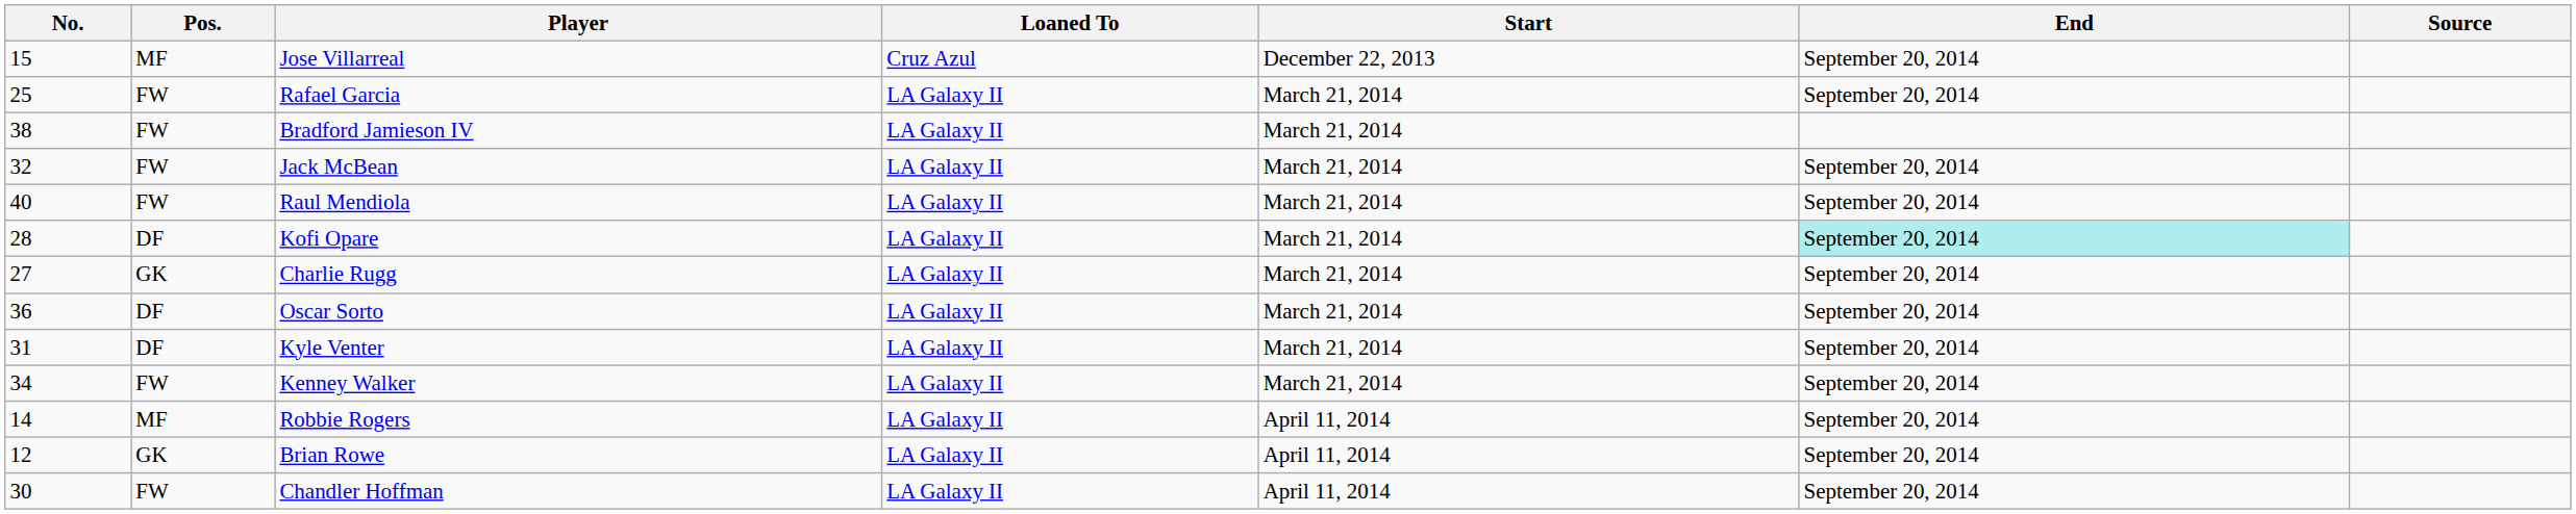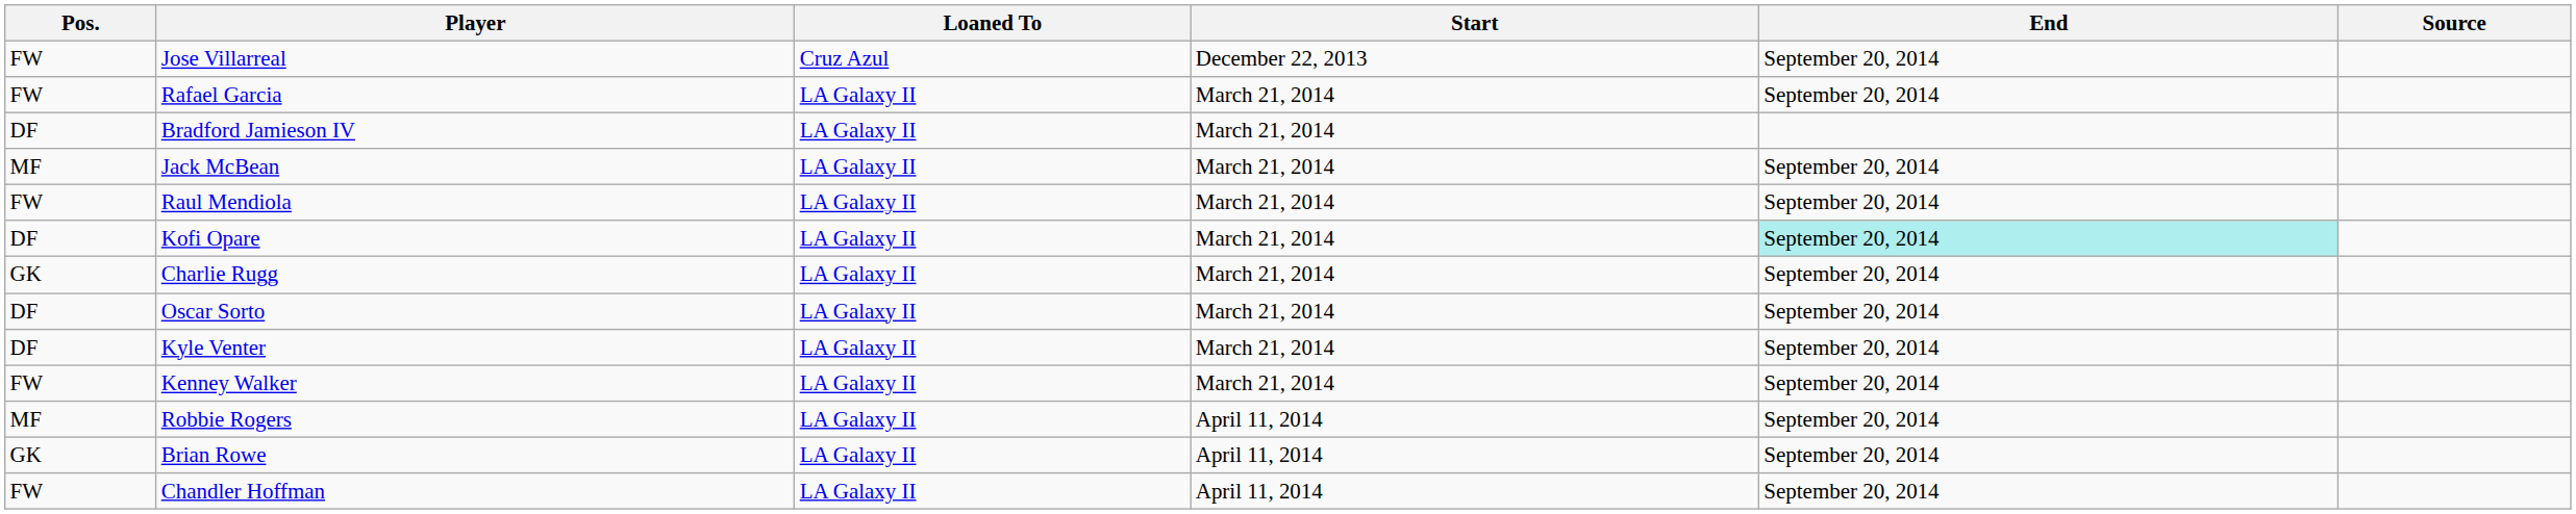 <table class="wikitable sortable" style="width:90%; text-align:center; font-size:95%; text-align:left;">
 <tr>
-<th><strong>No.</strong></th>
 <th><strong>Pos.</strong></th>
 <th><strong>Player</strong></th>
 <th><strong>Loaned To</strong></th>
 <th><strong>Start</strong></th>
 <th><strong>End</strong></th>
 <th><strong>Source</strong></th>
 </tr>
 <tr>
-<td>15</td>
-<td>MF</td>
+<td>FW</td>
 <td> <a href='#'>Jose Villarreal</a></td>
 <td> <a href='#'>Cruz Azul</a></td>
 <td>December 22, 2013</td>
 <td>September 20, 2014</td>
 <td align=center></td>
 </tr>
 <tr>
-<td>25</td>
 <td>FW</td>
 <td> <a href='#'>Rafael Garcia</a></td>
 <td> <a href='#'>LA Galaxy II</a></td>
 <td>March 21, 2014</td>
 <td>September 20, 2014</td>
 <td align=center></td>
 </tr>
 <tr>
-<td>38</td>
-<td>FW</td>
+<td>DF</td>
 <td> <a href='#'>Bradford Jamieson IV</a></td>
 <td> <a href='#'>LA Galaxy II</a></td>
 <td>March 21, 2014</td>
 <td></td>
 <td align=center></td>
 </tr>
 <tr>
-<td>32</td>
-<td>FW</td>
+<td>MF</td>
 <td> <a href='#'>Jack McBean</a></td>
 <td> <a href='#'>LA Galaxy II</a></td>
 <td>March 21, 2014</td>
 <td>September 20, 2014</td>
 <td align=center></td>
 </tr>
 <tr>
-<td>40</td>
 <td>FW</td>
 <td> <a href='#'>Raul Mendiola</a></td>
 <td> <a href='#'>LA Galaxy II</a></td>
 <td>March 21, 2014</td>
 <td>September 20, 2014</td>
 <td align=center></td>
 </tr>
 <tr>
-<td>28</td>
 <td>DF</td>
 <td> <a href='#'>Kofi Opare</a></td>
 <td> <a href='#'>LA Galaxy II</a></td>
 <td>March 21, 2014</td>
 <td style="background: paleturquoise;">September 20, 2014</td>
 <td align=center></td>
 </tr>
 <tr>
-<td>27</td>
 <td>GK</td>
 <td> <a href='#'>Charlie Rugg</a></td>
 <td> <a href='#'>LA Galaxy II</a></td>
 <td>March 21, 2014</td>
 <td>September 20, 2014</td>
 <td align=center></td>
 </tr>
 <tr>
-<td>36</td>
 <td>DF</td>
 <td> <a href='#'>Oscar Sorto</a></td>
 <td> <a href='#'>LA Galaxy II</a></td>
 <td>March 21, 2014</td>
 <td>September 20, 2014</td>
 <td align=center></td>
 </tr>
 <tr>
-<td>31</td>
 <td>DF</td>
 <td> <a href='#'>Kyle Venter</a></td>
 <td> <a href='#'>LA Galaxy II</a></td>
 <td>March 21, 2014</td>
 <td>September 20, 2014</td>
 <td align=center></td>
 </tr>
 <tr>
-<td>34</td>
 <td>FW</td>
 <td> <a href='#'>Kenney Walker</a></td>
 <td> <a href='#'>LA Galaxy II</a></td>
 <td>March 21, 2014</td>
 <td>September 20, 2014</td>
 <td align=center></td>
 </tr>
 <tr>
-<td>14</td>
 <td>MF</td>
 <td> <a href='#'>Robbie Rogers</a></td>
 <td> <a href='#'>LA Galaxy II</a></td>
 <td>April 11, 2014</td>
 <td>September 20, 2014</td>
 <td align=center></td>
 </tr>
 <tr>
-<td>12</td>
 <td>GK</td>
 <td> <a href='#'>Brian Rowe</a></td>
 <td> <a href='#'>LA Galaxy II</a></td>
 <td>April 11, 2014</td>
 <td>September 20, 2014</td>
 <td align=center></td>
 </tr>
 <tr>
-<td>30</td>
 <td>FW</td>
 <td> <a href='#'>Chandler Hoffman</a></td>
 <td> <a href='#'>LA Galaxy II</a></td>
 <td>April 11, 2014</td>
 <td>September 20, 2014</td>
 <td align=center></td>
 </tr>
 </table>
